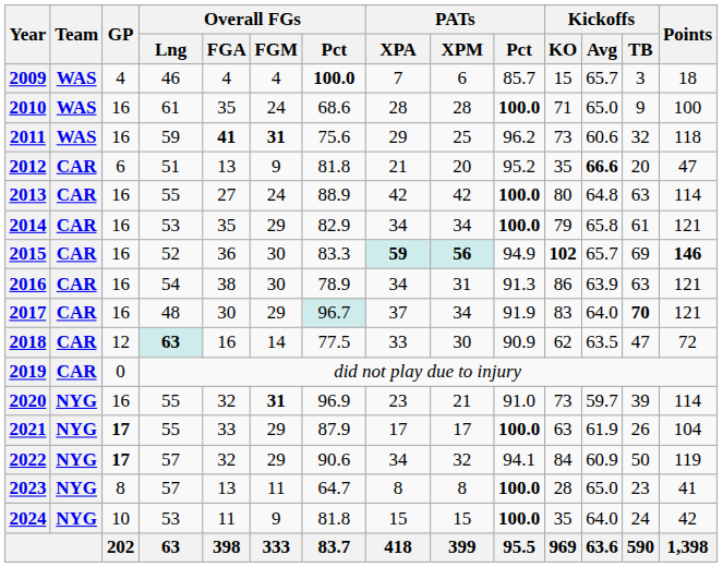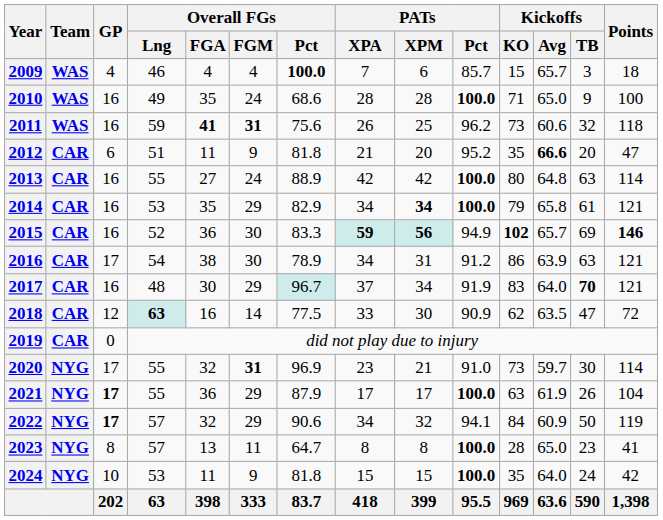 <table class="wikitable" style="text-align:center">
 <tr>
 <th rowspan="2">Year</th>
 <th rowspan="2">Team</th>
 <th rowspan="2">GP</th>
 <th colspan="4">Overall FGs</th>
 <th colspan="3">PATs</th>
 <th colspan="3">Kickoffs</th>
 <th rowspan="2">Points</th>
 </tr>
 <tr>
 <th>Lng</th>
 <th>FGA</th>
 <th>FGM</th>
 <th>Pct</th>
 <th>XPA</th>
 <th>XPM</th>
 <th>Pct</th>
 <th>KO</th>
 <th>Avg</th>
 <th>TB</th>
 </tr>
 <tr>
 <th><a href='#'>2009</a></th>
 <th><a href='#'>WAS</a></th>
 <td>4</td>
 <td>46</td>
 <td>4</td>
 <td>4</td>
 <td><strong>100.0</strong></td>
 <td>7</td>
 <td>6</td>
 <td>85.7</td>
 <td>15</td>
 <td>65.7</td>
 <td>3</td>
 <td>18</td>
 </tr>
 <tr>
 <th><a href='#'>2010</a></th>
 <th><a href='#'>WAS</a></th>
 <td>16</td>
-<td>61</td>
+<td>49</td>
 <td>35</td>
 <td>24</td>
 <td>68.6</td>
 <td>28</td>
 <td>28</td>
 <td><strong>100.0</strong></td>
 <td>71</td>
 <td>65.0</td>
 <td>9</td>
 <td>100</td>
 </tr>
 <tr>
 <th><a href='#'>2011</a></th>
 <th><a href='#'>WAS</a></th>
 <td>16</td>
 <td>59</td>
 <td><strong>41</strong></td>
 <td><strong>31</strong></td>
 <td>75.6</td>
-<td>29</td>
+<td>26</td>
 <td>25</td>
 <td>96.2</td>
 <td>73</td>
 <td>60.6</td>
 <td>32</td>
 <td>118</td>
 </tr>
 <tr>
 <th><a href='#'>2012</a></th>
 <th><a href='#'>CAR</a></th>
 <td>6</td>
 <td>51</td>
-<td>13</td>
+<td>11</td>
 <td>9</td>
 <td>81.8</td>
 <td>21</td>
 <td>20</td>
 <td>95.2</td>
 <td>35</td>
 <td><strong>66.6</strong></td>
 <td>20</td>
 <td>47</td>
 </tr>
 <tr>
 <th><a href='#'>2013</a></th>
 <th><a href='#'>CAR</a></th>
 <td>16</td>
 <td>55</td>
 <td>27</td>
 <td>24</td>
 <td>88.9</td>
 <td>42</td>
 <td>42</td>
 <td><strong>100.0</strong></td>
 <td>80</td>
 <td>64.8</td>
 <td>63</td>
 <td>114</td>
 </tr>
 <tr>
 <th><a href='#'>2014</a></th>
 <th><a href='#'>CAR</a></th>
 <td>16</td>
 <td>53</td>
 <td>35</td>
 <td>29</td>
 <td>82.9</td>
 <td>34</td>
-<td>34</td>
+<td><strong>34</strong></td>
 <td><strong>100.0</strong></td>
 <td>79</td>
 <td>65.8</td>
 <td>61</td>
 <td>121</td>
 </tr>
 <tr>
 <th><a href='#'>2015</a></th>
 <th><a href='#'>CAR</a></th>
 <td>16</td>
 <td>52</td>
 <td>36</td>
 <td>30</td>
 <td>83.3</td>
 <td style="background:#cfecec; width:3em;"><strong>59</strong></td>
 <td style="background:#cfecec; width:3em;"><strong>56</strong></td>
 <td>94.9</td>
 <td><strong>102</strong></td>
 <td>65.7</td>
 <td>69</td>
 <td><strong>146</strong></td>
 </tr>
 <tr>
 <th><a href='#'>2016</a></th>
 <th><a href='#'>CAR</a></th>
-<td>16</td>
+<td>17</td>
 <td>54</td>
 <td>38</td>
 <td>30</td>
 <td>78.9</td>
 <td>34</td>
 <td>31</td>
-<td>91.3</td>
+<td>91.2</td>
 <td>86</td>
 <td>63.9</td>
 <td>63</td>
 <td>121</td>
 </tr>
 <tr>
 <th><a href='#'>2017</a></th>
 <th><a href='#'>CAR</a></th>
 <td>16</td>
 <td>48</td>
 <td>30</td>
 <td>29</td>
 <td style="background:#cfecec; width:3em;">96.7</td>
 <td>37</td>
 <td>34</td>
 <td>91.9</td>
 <td>83</td>
 <td>64.0</td>
 <td><strong>70</strong></td>
 <td>121</td>
 </tr>
 <tr>
 <th><a href='#'>2018</a></th>
 <th><a href='#'>CAR</a></th>
 <td>12</td>
 <td style="background:#cfecec; width:3em;"><strong>63</strong></td>
 <td>16</td>
 <td>14</td>
 <td>77.5</td>
 <td>33</td>
 <td>30</td>
 <td>90.9</td>
 <td>62</td>
 <td>63.5</td>
 <td>47</td>
 <td>72</td>
 </tr>
 <tr>
 <th><a href='#'>2019</a></th>
 <th><a href='#'>CAR</a></th>
 <td>0</td>
 <td colspan="14"><em>did not play due to injury</em></td>
 </tr>
 <tr>
 <th><a href='#'>2020</a></th>
 <th><a href='#'>NYG</a></th>
-<td>16</td>
+<td>17</td>
 <td>55</td>
 <td>32</td>
 <td><strong>31</strong></td>
 <td>96.9</td>
 <td>23</td>
 <td>21</td>
 <td>91.0</td>
 <td>73</td>
 <td>59.7</td>
-<td>39</td>
+<td>30</td>
 <td>114</td>
 </tr>
 <tr>
 <th><a href='#'>2021</a></th>
 <th><a href='#'>NYG</a></th>
 <td><strong>17</strong></td>
 <td>55</td>
-<td>33</td>
+<td>36</td>
 <td>29</td>
 <td>87.9</td>
 <td>17</td>
 <td>17</td>
 <td><strong>100.0</strong></td>
 <td>63</td>
 <td>61.9</td>
 <td>26</td>
 <td>104</td>
 </tr>
 <tr>
 <th><a href='#'>2022</a></th>
 <th><a href='#'>NYG</a></th>
 <td><strong>17</strong></td>
 <td>57</td>
 <td>32</td>
 <td>29</td>
 <td>90.6</td>
 <td>34</td>
 <td>32</td>
 <td>94.1</td>
 <td>84</td>
 <td>60.9</td>
 <td>50</td>
 <td>119</td>
 </tr>
 <tr>
 <th><a href='#'>2023</a></th>
 <th><a href='#'>NYG</a></th>
 <td>8</td>
 <td>57</td>
 <td>13</td>
 <td>11</td>
 <td>64.7</td>
 <td>8</td>
 <td>8</td>
 <td><strong>100.0</strong></td>
 <td>28</td>
 <td>65.0</td>
 <td>23</td>
 <td>41</td>
 </tr>
 <tr>
 <th><a href='#'>2024</a></th>
 <th><a href='#'>NYG</a></th>
 <td>10</td>
 <td>53</td>
 <td>11</td>
 <td>9</td>
 <td>81.8</td>
 <td>15</td>
 <td>15</td>
 <td><strong>100.0</strong></td>
 <td>35</td>
 <td>64.0</td>
 <td>24</td>
 <td>42</td>
 </tr>
 <tr>
 <th colspan="2"></th>
 <th>202</th>
 <th>63</th>
 <th>398</th>
 <th>333</th>
 <th>83.7</th>
 <th>418</th>
 <th>399</th>
 <th>95.5</th>
 <th>969</th>
 <th>63.6</th>
 <th>590</th>
 <th>1,398</th>
 </tr>
 </table>
